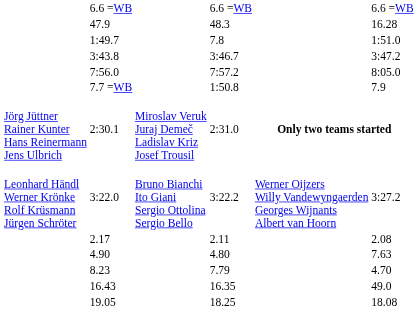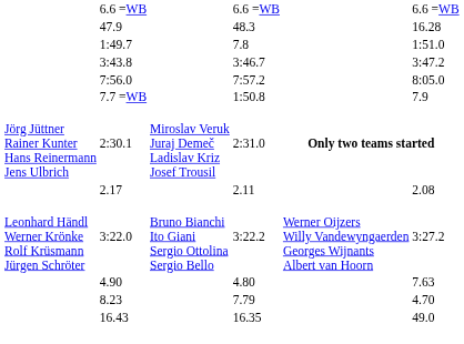 <table>
 <tr>
 <td></td>
 <td></td>
 <td>6.6  =<a href='#'>WB</a></td>
 <td></td>
 <td>6.6 =<a href='#'>WB</a></td>
 <td></td>
 <td>6.6 =<a href='#'>WB</a></td>
 </tr>
 <tr>
 <td></td>
 <td></td>
 <td>47.9</td>
 <td></td>
 <td>48.3</td>
 <td></td>
 <td>16.28</td>
 </tr>
 <tr>
 <td></td>
 <td></td>
 <td>1:49.7</td>
 <td></td>
 <td>7.8</td>
 <td></td>
 <td>1:51.0</td>
 </tr>
 <tr>
 <td></td>
 <td></td>
 <td>3:43.8</td>
 <td></td>
 <td>3:46.7</td>
 <td></td>
 <td>3:47.2</td>
 </tr>
 <tr>
 <td></td>
 <td></td>
 <td>7:56.0</td>
 <td></td>
 <td>7:57.2</td>
 <td></td>
 <td>8:05.0</td>
 </tr>
 <tr>
 <td></td>
 <td></td>
 <td>7.7 =<a href='#'>WB</a></td>
 <td></td>
 <td>1:50.8</td>
 <td></td>
 <td>7.9</td>
 </tr>
 <tr>
 <td></td>
 <td><br><a href='#'>Jörg Jüttner</a><br><a href='#'>Rainer Kunter</a><br><a href='#'>Hans Reinermann</a><br><a href='#'>Jens Ulbrich</a></td>
 <td>2:30.1</td>
 <td><br><a href='#'>Miroslav Veruk</a><br><a href='#'>Juraj Demeč</a><br><a href='#'>Ladislav Kriz</a><br><a href='#'>Josef Trousil</a></td>
 <td>2:31.0</td>
 <th colspan=2>Only two teams started</th>
 </tr>
 <tr>
 <td></td>
+<td></td>
+<td>2.17</td>
+<td></td>
+<td>2.11</td>
+<td></td>
+<td>2.08</td>
+</tr>
+<tr>
+<td></td>
 <td><br><a href='#'>Leonhard Händl</a><br><a href='#'>Werner Krönke</a><br><a href='#'>Rolf Krüsmann</a><br><a href='#'>Jürgen Schröter</a></td>
 <td>3:22.0</td>
 <td><br><a href='#'>Bruno Bianchi</a><br><a href='#'>Ito Giani</a><br><a href='#'>Sergio Ottolina</a><br><a href='#'>Sergio Bello</a></td>
 <td>3:22.2</td>
 <td><br><a href='#'>Werner Oijzers</a><br><a href='#'>Willy Vandewyngaerden</a><br><a href='#'>Georges Wijnants</a><br><a href='#'>Albert van Hoorn</a></td>
 <td>3:27.2</td>
-</tr>
-<tr>
-<td></td>
-<td></td>
-<td>2.17</td>
-<td></td>
-<td>2.11</td>
-<td></td>
-<td>2.08</td>
 </tr>
 <tr>
 <td></td>
 <td></td>
 <td>4.90</td>
 <td></td>
 <td>4.80</td>
 <td></td>
 <td>7.63</td>
 </tr>
 <tr>
 <td></td>
 <td></td>
 <td>8.23 </td>
 <td></td>
 <td>7.79</td>
 <td></td>
 <td>4.70</td>
 </tr>
 <tr>
 <td></td>
 <td></td>
 <td>16.43</td>
 <td></td>
 <td>16.35</td>
 <td></td>
 <td>49.0</td>
 </tr>
-<tr>
-<td></td>
-<td></td>
-<td>19.05</td>
-<td></td>
-<td>18.25</td>
-<td></td>
-<td>18.08</td>
-</tr>
 </table>
